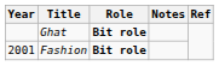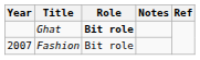 <table class="wikitable sortable">
 <tr>
 <th>Year</th>
 <th>Title</th>
 <th>Role</th>
 <th>Notes</th>
 <th>Ref</th>
 </tr>
 <tr>
 <td></td>
 <td><em>Ghat</em></td>
 <td><strong>Bit role</strong></td>
 <td></td>
 <td rowspan="2"></td>
 </tr>
 <tr>
-<td>2001</td>
+<td>2007</td>
 <td><em>Fashion</em></td>
-<td><strong>Bit role</strong></td>
+<td>Bit role</td>
 <td></td>
 </tr>
 </table>
